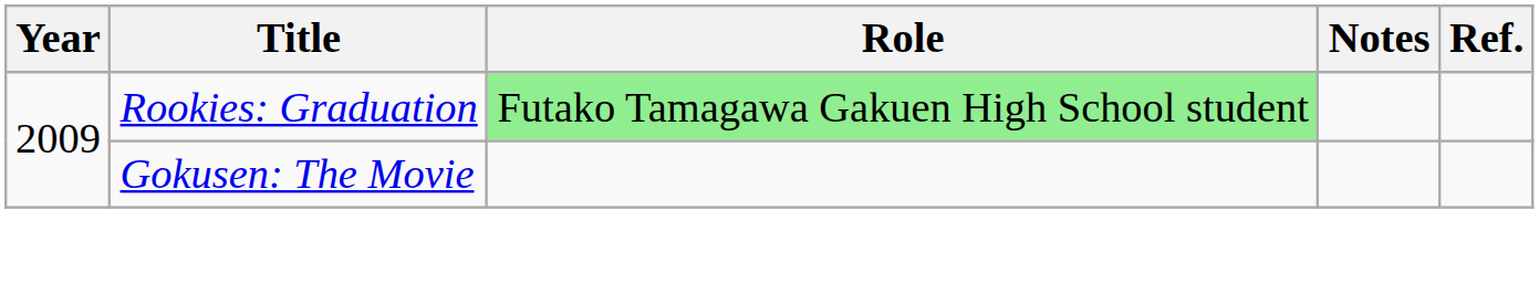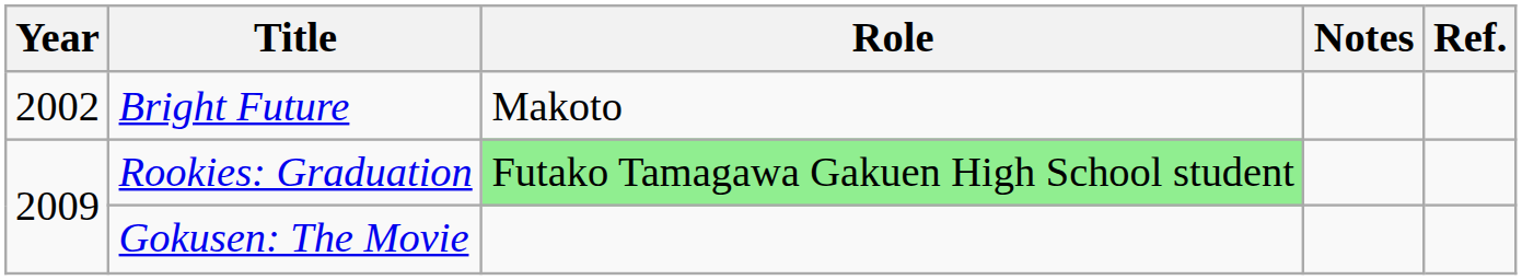 <table class="wikitable">
 <tr>
 <th>Year</th>
 <th>Title</th>
 <th>Role</th>
 <th>Notes</th>
 <th>Ref.</th>
+</tr>
+<tr>
+<td>2002</td>
+<td><em><a href='#'>Bright Future</a></em></td>
+<td>Makoto</td>
+<td></td>
+<td></td>
 </tr>
 <tr>
 <td rowspan="2">2009</td>
 <td><em><a href='#'>Rookies: Graduation</a></em></td>
 <td style="background: lightgreen;">Futako Tamagawa Gakuen High School student</td>
 <td></td>
 <td></td>
 </tr>
 <tr>
 <td><em><a href='#'>Gokusen: The Movie</a></em></td>
 <td></td>
 <td></td>
 <td></td>
 </tr>
 </table>
